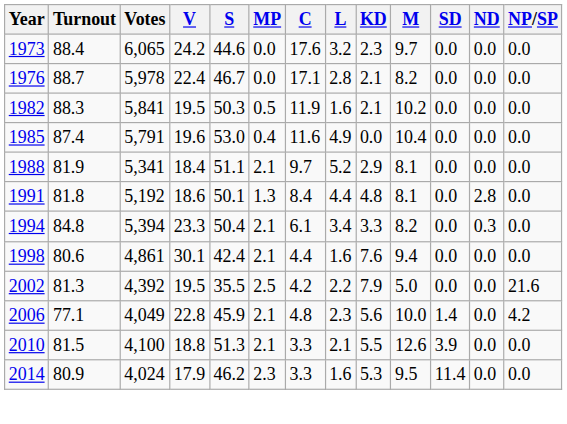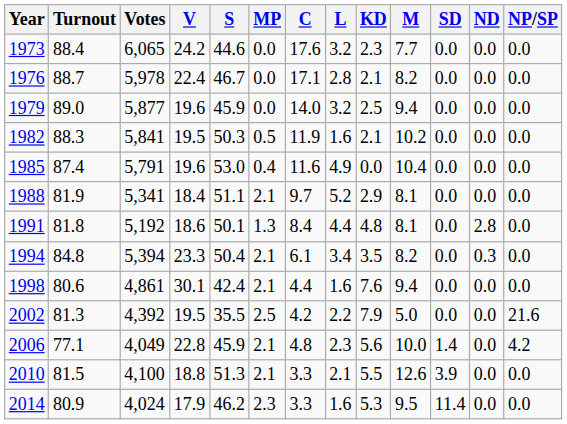 <table class="wikitable sortable" style="font-size: 95%;">
 <tr>
 <th>Year</th>
 <th>Turnout</th>
 <th>Votes</th>
 <th><a href='#'>V</a></th>
 <th><a href='#'>S</a></th>
 <th><a href='#'>MP</a></th>
 <th><a href='#'>C</a></th>
 <th><a href='#'>L</a></th>
 <th><a href='#'>KD</a></th>
 <th><a href='#'>M</a></th>
 <th><a href='#'>SD</a></th>
 <th><a href='#'>ND</a></th>
 <th><a href='#'>NP</a>/<a href='#'>SP</a></th>
 </tr>
 <tr>
 <td><a href='#'>1973</a></td>
 <td>88.4</td>
 <td>6,065</td>
 <td>24.2</td>
 <td>44.6</td>
 <td>0.0</td>
 <td>17.6</td>
 <td>3.2</td>
 <td>2.3</td>
-<td>9.7</td>
+<td>7.7</td>
 <td>0.0</td>
 <td>0.0</td>
 <td>0.0</td>
 </tr>
 <tr>
 <td><a href='#'>1976</a></td>
 <td>88.7</td>
 <td>5,978</td>
 <td>22.4</td>
 <td>46.7</td>
 <td>0.0</td>
 <td>17.1</td>
 <td>2.8</td>
 <td>2.1</td>
 <td>8.2</td>
+<td>0.0</td>
+<td>0.0</td>
+<td>0.0</td>
+</tr>
+<tr>
+<td><a href='#'>1979</a></td>
+<td>89.0</td>
+<td>5,877</td>
+<td>19.6</td>
+<td>45.9</td>
+<td>0.0</td>
+<td>14.0</td>
+<td>3.2</td>
+<td>2.5</td>
+<td>9.4</td>
 <td>0.0</td>
 <td>0.0</td>
 <td>0.0</td>
 </tr>
 <tr>
 <td><a href='#'>1982</a></td>
 <td>88.3</td>
 <td>5,841</td>
 <td>19.5</td>
 <td>50.3</td>
 <td>0.5</td>
 <td>11.9</td>
 <td>1.6</td>
 <td>2.1</td>
 <td>10.2</td>
 <td>0.0</td>
 <td>0.0</td>
 <td>0.0</td>
 </tr>
 <tr>
 <td><a href='#'>1985</a></td>
 <td>87.4</td>
 <td>5,791</td>
 <td>19.6</td>
 <td>53.0</td>
 <td>0.4</td>
 <td>11.6</td>
 <td>4.9</td>
 <td>0.0</td>
 <td>10.4</td>
 <td>0.0</td>
 <td>0.0</td>
 <td>0.0</td>
 </tr>
 <tr>
 <td><a href='#'>1988</a></td>
 <td>81.9</td>
 <td>5,341</td>
 <td>18.4</td>
 <td>51.1</td>
 <td>2.1</td>
 <td>9.7</td>
 <td>5.2</td>
 <td>2.9</td>
 <td>8.1</td>
 <td>0.0</td>
 <td>0.0</td>
 <td>0.0</td>
 </tr>
 <tr>
 <td><a href='#'>1991</a></td>
 <td>81.8</td>
 <td>5,192</td>
 <td>18.6</td>
 <td>50.1</td>
 <td>1.3</td>
 <td>8.4</td>
 <td>4.4</td>
 <td>4.8</td>
 <td>8.1</td>
 <td>0.0</td>
 <td>2.8</td>
 <td>0.0</td>
 </tr>
 <tr>
 <td><a href='#'>1994</a></td>
 <td>84.8</td>
 <td>5,394</td>
 <td>23.3</td>
 <td>50.4</td>
 <td>2.1</td>
 <td>6.1</td>
 <td>3.4</td>
-<td>3.3</td>
+<td>3.5</td>
 <td>8.2</td>
 <td>0.0</td>
 <td>0.3</td>
 <td>0.0</td>
 </tr>
 <tr>
 <td><a href='#'>1998</a></td>
 <td>80.6</td>
 <td>4,861</td>
 <td>30.1</td>
 <td>42.4</td>
 <td>2.1</td>
 <td>4.4</td>
 <td>1.6</td>
 <td>7.6</td>
 <td>9.4</td>
 <td>0.0</td>
 <td>0.0</td>
 <td>0.0</td>
 </tr>
 <tr>
 <td><a href='#'>2002</a></td>
 <td>81.3</td>
 <td>4,392</td>
 <td>19.5</td>
 <td>35.5</td>
 <td>2.5</td>
 <td>4.2</td>
 <td>2.2</td>
 <td>7.9</td>
 <td>5.0</td>
 <td>0.0</td>
 <td>0.0</td>
 <td>21.6</td>
 </tr>
 <tr>
 <td><a href='#'>2006</a></td>
 <td>77.1</td>
 <td>4,049</td>
 <td>22.8</td>
 <td>45.9</td>
 <td>2.1</td>
 <td>4.8</td>
 <td>2.3</td>
 <td>5.6</td>
 <td>10.0</td>
 <td>1.4</td>
 <td>0.0</td>
 <td>4.2</td>
 </tr>
 <tr>
 <td><a href='#'>2010</a></td>
 <td>81.5</td>
 <td>4,100</td>
 <td>18.8</td>
 <td>51.3</td>
 <td>2.1</td>
 <td>3.3</td>
 <td>2.1</td>
 <td>5.5</td>
 <td>12.6</td>
 <td>3.9</td>
 <td>0.0</td>
 <td>0.0</td>
 </tr>
 <tr>
 <td><a href='#'>2014</a></td>
 <td>80.9</td>
 <td>4,024</td>
 <td>17.9</td>
 <td>46.2</td>
 <td>2.3</td>
 <td>3.3</td>
 <td>1.6</td>
 <td>5.3</td>
 <td>9.5</td>
 <td>11.4</td>
 <td>0.0</td>
 <td>0.0</td>
 </tr>
 </table>
